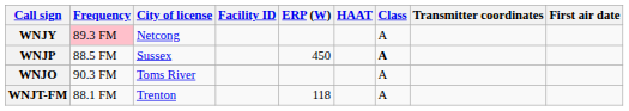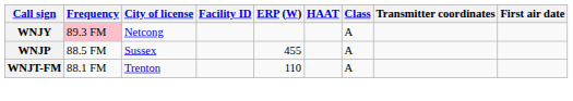 <table class="wikitable sortable">
 <tr>
 <th scope="col"><a href='#'>Call sign</a></th>
 <th scope="col" data-sort-type="number"><a href='#'>Frequency</a></th>
 <th scope="col"><a href='#'>City of license</a></th>
 <th scope="col" data-sort-type="number"><a href='#'>Facility ID</a></th>
 <th scope="col" data-sort-type="number"><a href='#'>ERP</a> (<a href='#'>W</a>)</th>
 <th scope="col" data-sort-type="number"><a href='#'>HAAT</a></th>
 <th scope="col"><a href='#'>Class</a></th>
 <th scope = "col" class="unsortable">Transmitter coordinates</th>
 <th scope="col" data-sort-type="number">First air date</th>
 </tr>
 <tr>
 <th scope="row">WNJY</th>
 <td style="background: pink;">89.3 FM</td>
 <td><a href='#'>Netcong</a></td>
 <td style="text-align:right;"></td>
 <td style="text-align:right;"></td>
 <td style="text-align:right;"></td>
 <td>A</td>
 <td></td>
 <td></td>
 </tr>
 <tr>
 <th scope="row">WNJP</th>
 <td>88.5 FM</td>
 <td><a href='#'>Sussex</a></td>
 <td style="text-align:right;"></td>
-<td style="text-align:right;">450</td>
-<td style="text-align:right;"></td>
-<td><strong>A</strong></td>
-<td></td>
-<td></td>
-</tr>
-<tr>
-<th scope="row">WNJO</th>
-<td>90.3 FM</td>
-<td><a href='#'>Toms River</a></td>
-<td style="text-align:right;"></td>
-<td style="text-align:right;"></td>
+<td style="text-align:right;">455</td>
 <td style="text-align:right;"></td>
 <td>A</td>
 <td></td>
 <td></td>
 </tr>
 <tr>
 <th scope="row">WNJT-FM</th>
 <td>88.1 FM</td>
 <td><a href='#'>Trenton</a></td>
 <td style="text-align:right;"></td>
-<td style="text-align:right;">118</td>
+<td style="text-align:right;">110</td>
 <td style="text-align:right;"></td>
 <td>A</td>
 <td></td>
 <td></td>
 </tr>
 </table>
